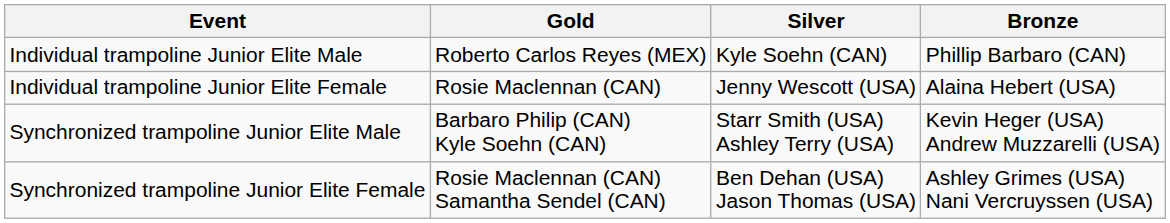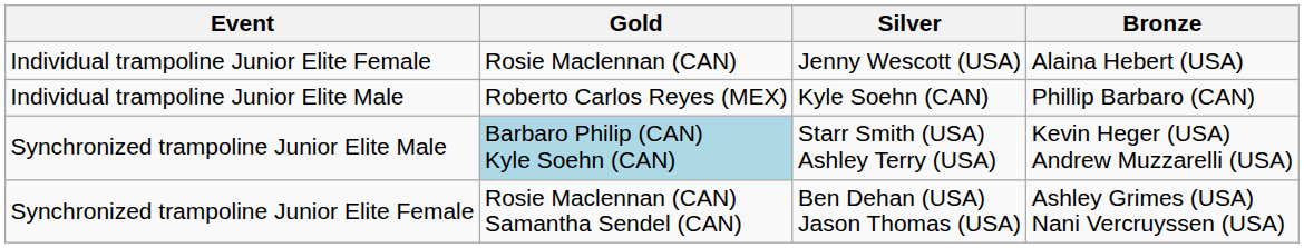 <table class="wikitable">
 <tr>
 <th>Event</th>
 <th>Gold</th>
 <th>Silver</th>
 <th>Bronze</th>
 </tr>
 <tr>
+<td>Individual trampoline Junior Elite Female</td>
+<td>Rosie Maclennan (CAN)</td>
+<td>Jenny Wescott (USA)</td>
+<td>Alaina Hebert (USA)</td>
+</tr>
+<tr>
 <td>Individual trampoline Junior Elite Male</td>
 <td>Roberto Carlos Reyes (MEX)</td>
 <td>Kyle Soehn  (CAN)</td>
 <td>Phillip Barbaro (CAN)</td>
 </tr>
 <tr>
-<td>Individual trampoline Junior Elite Female</td>
-<td>Rosie Maclennan (CAN)</td>
-<td>Jenny Wescott (USA)</td>
-<td>Alaina Hebert (USA)</td>
-</tr>
-<tr>
 <td>Synchronized trampoline Junior Elite Male</td>
-<td>Barbaro Philip (CAN)<br>Kyle Soehn (CAN)</td>
+<td style="background: lightblue;">Barbaro Philip (CAN)<br>Kyle Soehn (CAN)</td>
 <td>Starr Smith (USA)<br>Ashley Terry (USA)</td>
 <td>Kevin Heger (USA)<br>Andrew Muzzarelli (USA)</td>
 </tr>
 <tr>
 <td>Synchronized trampoline Junior Elite Female</td>
 <td>Rosie Maclennan (CAN)<br>Samantha Sendel (CAN)</td>
 <td>Ben Dehan (USA)<br>Jason Thomas (USA)</td>
 <td>Ashley Grimes (USA)<br>Nani Vercruyssen (USA)</td>
 </tr>
 </table>
